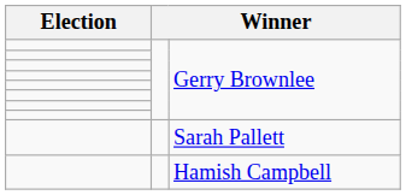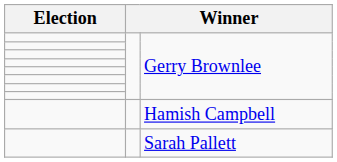 <table class=wikitable>
 <tr>
 <th width=100>Election</th>
 <th width=175 colspan=2>Winner</th>
 </tr>
 <tr>
 <td></td>
 <td rowspan=8 width=5 bgcolor=></td>
 <td rowspan=8><a href='#'>Gerry Brownlee</a></td>
 </tr>
 <tr>
 <td></td>
 </tr>
 <tr>
 <td></td>
 </tr>
 <tr>
 <td></td>
 </tr>
 <tr>
 <td></td>
 </tr>
 <tr>
 <td></td>
 </tr>
 <tr>
 <td></td>
 </tr>
 <tr>
 <td></td>
 </tr>
 <tr>
 <td></td>
 <td bgcolor=></td>
-<td><a href='#'>Sarah Pallett</a></td>
+<td><a href='#'>Hamish Campbell</a></td>
 </tr>
 <tr>
 <td></td>
 <td bgcolor=></td>
-<td><a href='#'>Hamish Campbell</a></td>
+<td><a href='#'>Sarah Pallett</a></td>
 </tr>
 </table>
